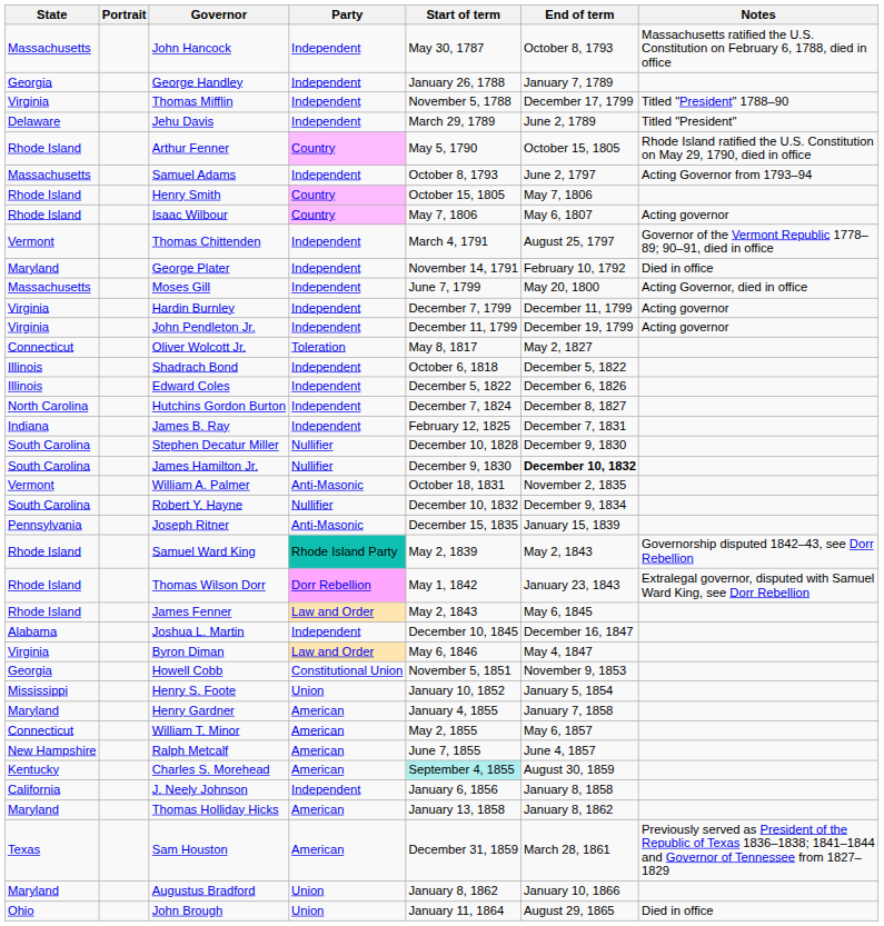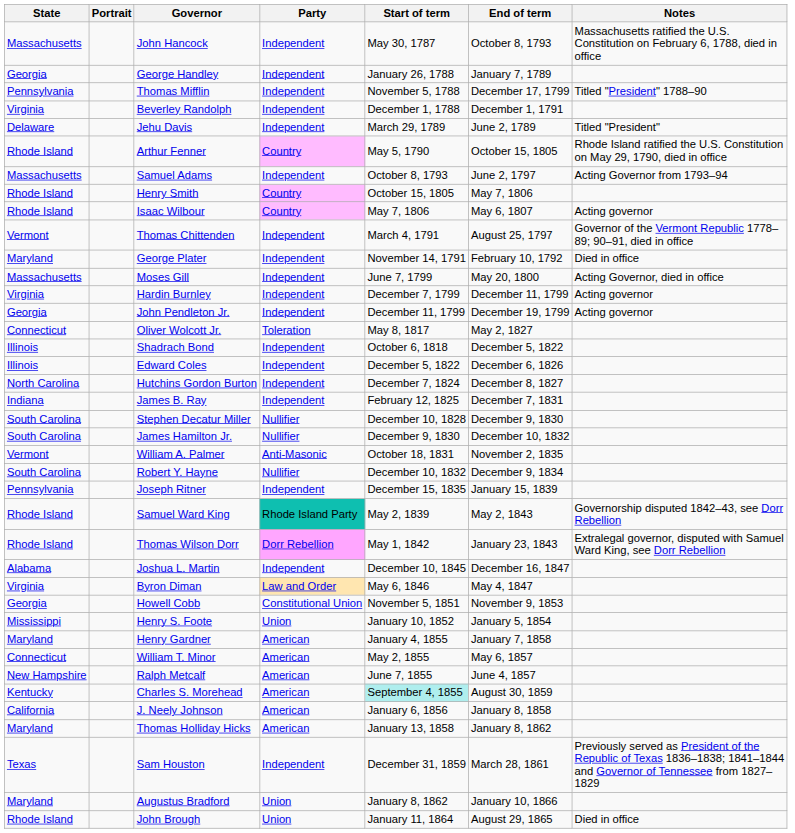 <table class="wikitable sortable">
 <tr>
 <th>State</th>
 <th class="unsortable">Portrait</th>
 <th>Governor</th>
 <th>Party</th>
 <th>Start of term</th>
 <th>End of term</th>
 <th width=300px>Notes</th>
 </tr>
 <tr>
 <td><a href='#'>Massachusetts</a></td>
 <td></td>
 <td data-sort-value="Hancock, John"><a href='#'>John Hancock</a></td>
 <td><a href='#'>Independent</a></td>
 <td>May 30, 1787</td>
 <td>October 8, 1793</td>
 <td>Massachusetts ratified the U.S. Constitution on February 6, 1788, died in office</td>
 </tr>
 <tr>
 <td><a href='#'>Georgia</a></td>
 <td></td>
 <td data-sort-value="Handley, George"><a href='#'>George Handley</a></td>
 <td><a href='#'>Independent</a></td>
 <td>January 26, 1788</td>
 <td>January 7, 1789</td>
 <td></td>
 </tr>
 <tr>
-<td><a href='#'>Virginia</a></td>
+<td><a href='#'>Pennsylvania</a></td>
 <td></td>
 <td data-sort-value="Mifflin, Thomas"><a href='#'>Thomas Mifflin</a></td>
 <td><a href='#'>Independent</a></td>
 <td>November 5, 1788</td>
 <td>December 17, 1799</td>
 <td>Titled "<a href='#'>President</a>" 1788–90</td>
+</tr>
+<tr>
+<td><a href='#'>Virginia</a></td>
+<td></td>
+<td data-sort-value="Randolph, Beverley"><a href='#'>Beverley Randolph</a></td>
+<td><a href='#'>Independent</a></td>
+<td>December 1, 1788</td>
+<td>December 1, 1791</td>
+<td></td>
 </tr>
 <tr>
 <td><a href='#'>Delaware</a></td>
 <td></td>
 <td data-sort-value="Davis, Jehu"><a href='#'>Jehu Davis</a></td>
 <td><a href='#'>Independent</a></td>
 <td>March 29, 1789</td>
 <td>June 2, 1789</td>
 <td>Titled "President"</td>
 </tr>
 <tr>
 <td><a href='#'>Rhode Island</a></td>
 <td></td>
 <td data-sort-value="Fenner, Arthur"><a href='#'>Arthur Fenner</a></td>
 <td style="background:#FFBBFF"><a href='#'>Country</a></td>
 <td>May 5, 1790</td>
 <td>October 15, 1805</td>
 <td>Rhode Island ratified the U.S. Constitution on May 29, 1790, died in office</td>
 </tr>
 <tr>
 <td><a href='#'>Massachusetts</a></td>
 <td></td>
 <td data-sort-value="Adams, Samuel"><a href='#'>Samuel Adams</a></td>
 <td><a href='#'>Independent</a></td>
 <td>October 8, 1793</td>
 <td>June 2, 1797</td>
 <td>Acting Governor from 1793–94</td>
 </tr>
 <tr>
 <td><a href='#'>Rhode Island</a></td>
 <td></td>
 <td data-sort-value="Smith, Henry"><a href='#'>Henry Smith</a></td>
 <td style="background:#FFBBFF"><a href='#'>Country</a></td>
 <td>October 15, 1805</td>
 <td>May 7, 1806</td>
 <td></td>
 </tr>
 <tr>
 <td><a href='#'>Rhode Island</a></td>
 <td></td>
 <td data-sort-value="Wilbour, Isaac"><a href='#'>Isaac Wilbour</a></td>
 <td style="background:#FFBBFF"><a href='#'>Country</a></td>
 <td>May 7, 1806</td>
 <td>May 6, 1807</td>
 <td>Acting governor</td>
 </tr>
 <tr>
 <td><a href='#'>Vermont</a></td>
 <td></td>
 <td data-sort-value="Chittenden, Thomas"><a href='#'>Thomas Chittenden</a></td>
 <td><a href='#'>Independent</a></td>
 <td>March 4, 1791</td>
 <td>August 25, 1797</td>
 <td>Governor of the <a href='#'>Vermont Republic</a> 1778–89; 90–91, died in office</td>
 </tr>
 <tr>
 <td><a href='#'>Maryland</a></td>
 <td></td>
 <td data-sort-value="Plater, George"><a href='#'>George Plater</a></td>
 <td><a href='#'>Independent</a></td>
 <td>November 14, 1791</td>
 <td>February 10, 1792</td>
 <td>Died in office</td>
 </tr>
 <tr>
 <td><a href='#'>Massachusetts</a></td>
 <td></td>
 <td data-sort-value="Gill, Moses"><a href='#'>Moses Gill</a></td>
 <td><a href='#'>Independent</a></td>
 <td>June 7, 1799</td>
 <td>May 20, 1800</td>
 <td>Acting Governor, died in office</td>
 </tr>
 <tr>
 <td><a href='#'>Virginia</a></td>
 <td></td>
 <td data-sort-value="Burnley, Hardin"><a href='#'>Hardin Burnley</a></td>
 <td><a href='#'>Independent</a></td>
 <td>December 7, 1799</td>
 <td>December 11, 1799</td>
 <td>Acting governor</td>
 </tr>
 <tr>
-<td><a href='#'>Virginia</a></td>
+<td><a href='#'>Georgia</a></td>
 <td></td>
 <td data-sort-value="Pendleton, John Jr."><a href='#'>John Pendleton Jr.</a></td>
 <td><a href='#'>Independent</a></td>
 <td>December 11, 1799</td>
 <td>December 19, 1799</td>
 <td>Acting governor</td>
 </tr>
 <tr>
 <td><a href='#'>Connecticut</a></td>
 <td></td>
 <td data-sort-value="Wolcott, Oliver Jr."><a href='#'>Oliver Wolcott Jr.</a></td>
 <td><a href='#'>Toleration</a></td>
 <td>May 8, 1817</td>
 <td>May 2, 1827</td>
 <td></td>
 </tr>
 <tr>
 <td><a href='#'>Illinois</a></td>
 <td></td>
 <td data-sort-value="Bond, Shadrach"><a href='#'>Shadrach Bond</a></td>
 <td><a href='#'>Independent</a></td>
 <td>October 6, 1818</td>
 <td>December 5, 1822</td>
 <td></td>
 </tr>
 <tr>
 <td><a href='#'>Illinois</a></td>
 <td></td>
 <td data-sort-value="Coles, Edward"><a href='#'>Edward Coles</a></td>
 <td><a href='#'>Independent</a></td>
 <td>December 5, 1822</td>
 <td>December 6, 1826</td>
 <td></td>
 </tr>
 <tr>
 <td><a href='#'>North Carolina</a></td>
 <td></td>
 <td data-sort-value="Burton, Hutchins Gordon"><a href='#'>Hutchins Gordon Burton</a></td>
 <td><a href='#'>Independent</a></td>
 <td>December 7, 1824</td>
 <td>December 8, 1827</td>
 <td></td>
 </tr>
 <tr>
 <td><a href='#'>Indiana</a></td>
 <td></td>
 <td data-sort-value="Ray, James B."><a href='#'>James B. Ray</a></td>
 <td><a href='#'>Independent</a></td>
 <td>February 12, 1825</td>
 <td>December 7, 1831</td>
 <td></td>
 </tr>
 <tr>
 <td><a href='#'>South Carolina</a></td>
 <td></td>
 <td data-sort-value="Miller, Stephen Decatur"><a href='#'>Stephen Decatur Miller</a></td>
 <td><a href='#'>Nullifier</a></td>
 <td>December 10, 1828</td>
 <td>December 9, 1830</td>
 <td></td>
 </tr>
 <tr>
 <td><a href='#'>South Carolina</a></td>
 <td></td>
 <td data-sort-value="Hamilton, James Jr."><a href='#'>James Hamilton Jr.</a></td>
 <td><a href='#'>Nullifier</a></td>
 <td>December 9, 1830</td>
-<td><strong>December 10, 1832</strong></td>
+<td>December 10, 1832</td>
 <td></td>
 </tr>
 <tr>
 <td><a href='#'>Vermont</a></td>
 <td></td>
 <td data-sort-value="Palmer, William A."><a href='#'>William A. Palmer</a></td>
 <td><a href='#'>Anti-Masonic</a></td>
 <td>October 18, 1831</td>
 <td>November 2, 1835</td>
 <td></td>
 </tr>
 <tr>
 <td><a href='#'>South Carolina</a></td>
 <td></td>
 <td data-sort-value="Hayne, Robert Y."><a href='#'>Robert Y. Hayne</a></td>
 <td><a href='#'>Nullifier</a></td>
 <td>December 10, 1832</td>
 <td>December 9, 1834</td>
 <td></td>
 </tr>
 <tr>
 <td><a href='#'>Pennsylvania</a></td>
 <td></td>
 <td data-sort-value="Ritner, Joseph"><a href='#'>Joseph Ritner</a></td>
-<td><a href='#'>Anti-Masonic</a></td>
+<td><a href='#'>Independent</a></td>
 <td>December 15, 1835</td>
 <td>January 15, 1839</td>
 <td></td>
 </tr>
 <tr>
 <td><a href='#'>Rhode Island</a></td>
 <td></td>
 <td data-sort-value="King, Samuel Ward"><a href='#'>Samuel Ward King</a></td>
 <td style="background:#0EBFB0">Rhode Island Party</td>
 <td>May 2, 1839</td>
 <td>May 2, 1843</td>
 <td>Governorship disputed 1842–43, see <a href='#'>Dorr Rebellion</a></td>
 </tr>
 <tr>
 <td><a href='#'>Rhode Island</a></td>
 <td></td>
 <td data-sort-value="Dorr, Thomas Wilson"><a href='#'>Thomas Wilson Dorr</a></td>
 <td style="background:#FFA6FF"><a href='#'>Dorr Rebellion</a></td>
 <td>May 1, 1842</td>
 <td>January 23, 1843</td>
 <td>Extralegal governor, disputed with Samuel Ward King, see <a href='#'>Dorr Rebellion</a></td>
-</tr>
-<tr>
-<td><a href='#'>Rhode Island</a></td>
-<td></td>
-<td data-sort-value="Fenner, James"><a href='#'>James Fenner</a></td>
-<td style="background:#FFE6B0"><a href='#'>Law and Order</a></td>
-<td>May 2, 1843</td>
-<td>May 6, 1845</td>
-<td></td>
 </tr>
 <tr>
 <td><a href='#'>Alabama</a></td>
 <td></td>
 <td data-sort-value="Martin, Joshua L."><a href='#'>Joshua L. Martin</a></td>
 <td><a href='#'>Independent</a></td>
 <td>December 10, 1845</td>
 <td>December 16, 1847</td>
 <td></td>
 </tr>
 <tr>
 <td><a href='#'>Virginia</a></td>
 <td></td>
 <td data-sort-value="Diman, Byron"><a href='#'>Byron Diman</a></td>
 <td style="background:#FFE6B0"><a href='#'>Law and Order</a></td>
 <td>May 6, 1846</td>
 <td>May 4, 1847</td>
 <td></td>
 </tr>
 <tr>
 <td><a href='#'>Georgia</a></td>
 <td></td>
 <td data-sort-value="Cobb, Howell"><a href='#'>Howell Cobb</a></td>
 <td><a href='#'>Constitutional Union</a></td>
 <td>November 5, 1851</td>
 <td>November 9, 1853</td>
 <td></td>
 </tr>
 <tr>
 <td><a href='#'>Mississippi</a></td>
 <td></td>
 <td data-sort-value="Foote, Henry S."><a href='#'>Henry S. Foote</a></td>
 <td><a href='#'>Union</a></td>
 <td>January 10, 1852</td>
 <td>January 5, 1854</td>
 <td></td>
 </tr>
 <tr>
 <td><a href='#'>Maryland</a></td>
 <td></td>
 <td data-sort-value="Gardner, Henry"><a href='#'>Henry Gardner</a></td>
 <td><a href='#'>American</a></td>
 <td>January 4, 1855</td>
 <td>January 7, 1858</td>
 <td></td>
 </tr>
 <tr>
 <td><a href='#'>Connecticut</a></td>
 <td></td>
 <td data-sort-value="Minor, William T."><a href='#'>William T. Minor</a></td>
 <td><a href='#'>American</a></td>
 <td>May 2, 1855</td>
 <td>May 6, 1857</td>
 <td></td>
 </tr>
 <tr>
 <td><a href='#'>New Hampshire</a></td>
 <td></td>
 <td data-sort-value="Metcalf, Ralph"><a href='#'>Ralph Metcalf</a></td>
 <td><a href='#'>American</a></td>
 <td>June 7, 1855</td>
 <td>June 4, 1857</td>
 <td></td>
 </tr>
 <tr>
 <td><a href='#'>Kentucky</a></td>
 <td></td>
 <td data-sort-value="Morehead, Charles S."><a href='#'>Charles S. Morehead</a></td>
 <td><a href='#'>American</a></td>
 <td style="background: paleturquoise;">September 4, 1855</td>
 <td>August 30, 1859</td>
 <td></td>
 </tr>
 <tr>
 <td><a href='#'>California</a></td>
 <td></td>
 <td data-sort-value="Johnson, J. Neely"><a href='#'>J. Neely Johnson</a></td>
-<td><a href='#'>Independent</a></td>
+<td><a href='#'>American</a></td>
 <td>January 6, 1856</td>
 <td>January 8, 1858</td>
 <td></td>
 </tr>
 <tr>
 <td><a href='#'>Maryland</a></td>
 <td></td>
 <td data-sort-value="Hicks, Thomas Holliday"><a href='#'>Thomas Holliday Hicks</a></td>
 <td><a href='#'>American</a></td>
 <td>January 13, 1858</td>
 <td>January 8, 1862</td>
 <td></td>
 </tr>
 <tr>
 <td><a href='#'>Texas</a></td>
 <td></td>
 <td data-sort-value="Houston, Sam"><a href='#'>Sam Houston</a></td>
-<td><a href='#'>American</a></td>
+<td><a href='#'>Independent</a></td>
 <td>December 31, 1859</td>
 <td>March 28, 1861</td>
 <td>Previously served as <a href='#'>President of the Republic of Texas</a> 1836–1838; 1841–1844 and <a href='#'>Governor of Tennessee</a> from 1827–1829</td>
 </tr>
 <tr>
 <td><a href='#'>Maryland</a></td>
 <td></td>
 <td data-sort-value="Bradford, Augustus"><a href='#'>Augustus Bradford</a></td>
 <td><a href='#'>Union</a></td>
 <td>January 8, 1862</td>
 <td>January 10, 1866</td>
 <td></td>
 </tr>
 <tr>
-<td><a href='#'>Ohio</a></td>
+<td><a href='#'>Rhode Island</a></td>
 <td></td>
 <td data-sort-value="Brough, John"><a href='#'>John Brough</a></td>
 <td><a href='#'>Union</a></td>
 <td>January 11, 1864</td>
 <td>August 29, 1865</td>
 <td>Died in office</td>
 </tr>
 </table>
